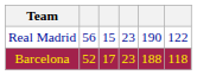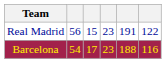 <table class="wikitable" width:40px;">
 <tr>
 <th>Team</th>
 <th></th>
 <th></th>
 <th></th>
 <th></th>
 <th></th>
 </tr>
 <tr style="background:#fff; color:#000c99; text-align:center; background:#fff;">
 <td>Real Madrid</td>
 <td>56</td>
 <td>15</td>
 <td>23</td>
-<td>190</td>
+<td>191</td>
 <td>122</td>
 </tr>
 <tr style="background:gold; color:#fff000; text-align:center; background:#a2214b;">
 <td>Barcelona</td>
-<td>52</td>
+<td>54</td>
 <td>17</td>
 <td>23</td>
 <td>188</td>
-<td>118</td>
+<td>116</td>
 </tr>
 </table>
